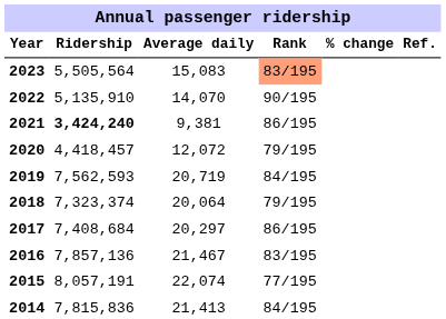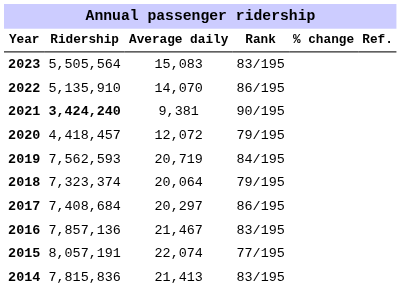 <table class="toccolours" cellpadding="4" cellspacing="0" style="text-align:right;">
 <tr>
 <th colspan="6"  style="background-color:#ccf; background-color:#ccf; font-size:110%; text-align:center;">Annual passenger ridership</th>
 </tr>
 <tr style="font-size:95%; text-align:center">
 <th style="border-bottom:1px solid black">Year</th>
 <th style="border-bottom:1px solid black">Ridership</th>
 <th style="border-bottom:1px solid black">Average daily</th>
 <th style="border-bottom:1px solid black">Rank</th>
 <th style="border-bottom:1px solid black">% change</th>
 <th style="border-bottom:1px solid black">Ref.</th>
 </tr>
 <tr style="text-align:center;">
 <td><strong>2023</strong></td>
 <td>5,505,564</td>
 <td>15,083</td>
-<td style="background: lightsalmon;">83/195</td>
+<td>83/195</td>
 <td></td>
 <td></td>
 </tr>
 <tr style="text-align:center;">
 <td><strong>2022</strong></td>
 <td>5,135,910</td>
 <td>14,070</td>
-<td>90/195</td>
+<td>86/195</td>
 <td></td>
 <td></td>
 </tr>
 <tr style="text-align:center;">
 <td><strong>2021</strong></td>
 <td><strong>3,424,240</strong></td>
 <td>9,381</td>
-<td>86/195</td>
+<td>90/195</td>
 <td></td>
 <td></td>
 </tr>
 <tr style="text-align:center;">
 <td><strong>2020</strong></td>
 <td>4,418,457</td>
 <td>12,072</td>
 <td>79/195</td>
 <td></td>
 <td></td>
 </tr>
 <tr style="text-align:center;">
 <td><strong>2019</strong></td>
 <td>7,562,593</td>
 <td>20,719</td>
 <td>84/195</td>
 <td></td>
 <td></td>
 </tr>
 <tr style="text-align:center;">
 <td><strong>2018</strong></td>
 <td>7,323,374</td>
 <td>20,064</td>
 <td>79/195</td>
 <td></td>
 <td></td>
 </tr>
 <tr style="text-align:center;">
 <td><strong>2017</strong></td>
 <td>7,408,684</td>
 <td>20,297</td>
 <td>86/195</td>
 <td></td>
 <td></td>
 </tr>
 <tr style="text-align:center;">
 <td><strong>2016</strong></td>
 <td>7,857,136</td>
 <td>21,467</td>
 <td>83/195</td>
 <td></td>
 <td></td>
 </tr>
 <tr style="text-align:center;">
 <td><strong>2015</strong></td>
 <td>8,057,191</td>
 <td>22,074</td>
 <td>77/195</td>
 <td></td>
 <td></td>
 </tr>
 <tr style="text-align:center;">
 <td><strong>2014</strong></td>
 <td>7,815,836</td>
 <td>21,413</td>
-<td>84/195</td>
+<td>83/195</td>
 <td></td>
 <td></td>
 </tr>
 </table>
